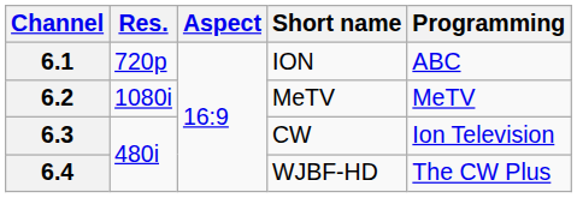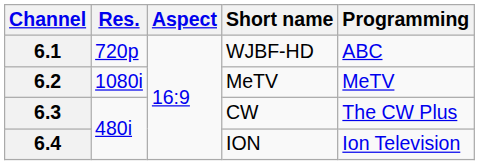 <table class="wikitable">
 <tr>
 <th scope = "col"><a href='#'>Channel</a></th>
 <th scope = "col"><a href='#'>Res.</a></th>
 <th scope = "col"><a href='#'>Aspect</a></th>
 <th scope = "col">Short name</th>
 <th scope = "col">Programming</th>
 </tr>
 <tr>
 <th scope = "row">6.1</th>
 <td><a href='#'>720p</a></td>
 <td rowspan="4"><a href='#'>16:9</a></td>
-<td>ION</td>
+<td>WJBF-HD</td>
 <td><a href='#'>ABC</a></td>
 </tr>
 <tr>
 <th scope = "row">6.2</th>
 <td><a href='#'>1080i</a></td>
 <td>MeTV</td>
 <td><a href='#'>MeTV</a></td>
 </tr>
 <tr>
 <th scope = "row">6.3</th>
 <td rowspan="2"><a href='#'>480i</a></td>
 <td>CW</td>
-<td><a href='#'>Ion Television</a></td>
+<td><a href='#'>The CW Plus</a></td>
 </tr>
 <tr>
 <th scope = "row">6.4</th>
-<td>WJBF-HD</td>
-<td><a href='#'>The CW Plus</a></td>
+<td>ION</td>
+<td><a href='#'>Ion Television</a></td>
 </tr>
 </table>
